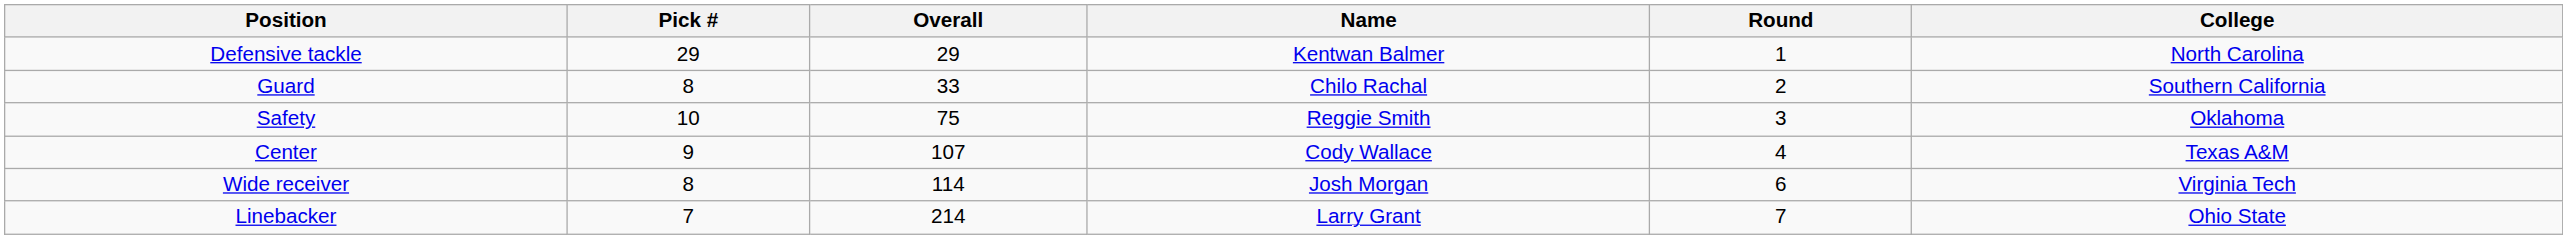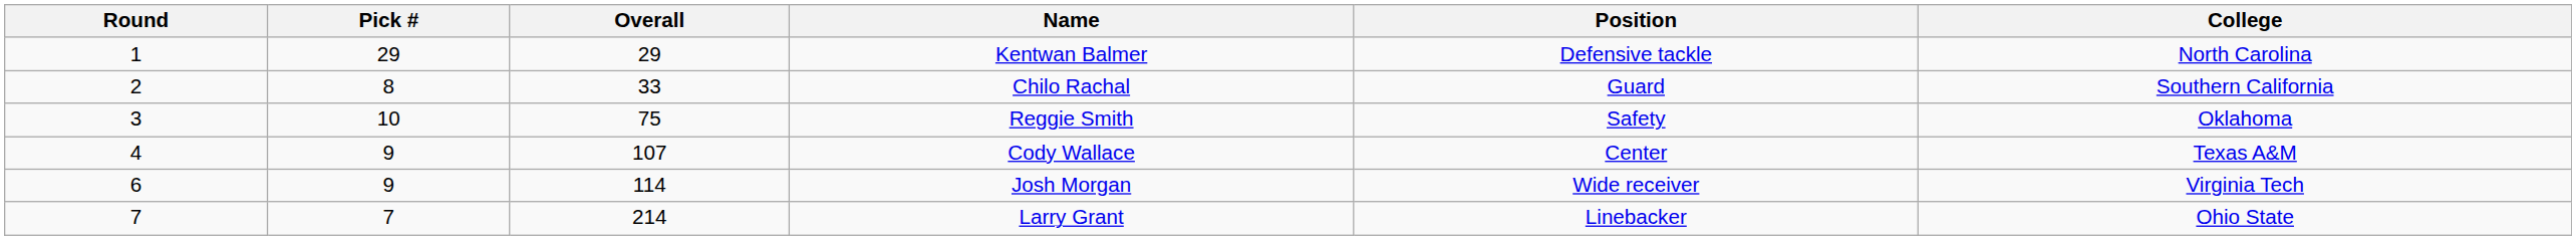 <table class="wikitable sortable sortable" style="width: 100%; text-align:center">
 <tr>
-<th>Position</th>
+<th>Round</th>
 <th>Pick #</th>
 <th>Overall</th>
 <th>Name</th>
-<th>Round</th>
+<th>Position</th>
 <th>College</th>
 </tr>
 <tr>
-<td><a href='#'>Defensive tackle</a></td>
+<td>1</td>
 <td>29</td>
 <td>29</td>
 <td><a href='#'>Kentwan Balmer</a></td>
-<td>1</td>
+<td><a href='#'>Defensive tackle</a></td>
 <td><a href='#'>North Carolina</a></td>
 </tr>
 <tr>
-<td><a href='#'>Guard</a></td>
+<td>2</td>
 <td>8</td>
 <td>33</td>
 <td><a href='#'>Chilo Rachal</a></td>
-<td>2</td>
+<td><a href='#'>Guard</a></td>
 <td><a href='#'>Southern California</a></td>
 </tr>
 <tr>
-<td><a href='#'>Safety</a></td>
+<td>3</td>
 <td>10</td>
 <td>75</td>
 <td><a href='#'>Reggie Smith</a></td>
-<td>3</td>
+<td><a href='#'>Safety</a></td>
 <td><a href='#'>Oklahoma</a></td>
 </tr>
 <tr>
-<td><a href='#'>Center</a></td>
+<td>4</td>
 <td>9</td>
 <td>107</td>
 <td><a href='#'>Cody Wallace</a></td>
-<td>4</td>
+<td><a href='#'>Center</a></td>
 <td><a href='#'>Texas A&M</a></td>
 </tr>
 <tr>
-<td><a href='#'>Wide receiver</a></td>
-<td>8</td>
+<td>6</td>
+<td>9</td>
 <td>114</td>
 <td><a href='#'>Josh Morgan</a></td>
-<td>6</td>
+<td><a href='#'>Wide receiver</a></td>
 <td><a href='#'>Virginia Tech</a></td>
 </tr>
 <tr>
-<td><a href='#'>Linebacker</a></td>
+<td>7</td>
 <td>7</td>
 <td>214</td>
 <td><a href='#'>Larry Grant</a></td>
-<td>7</td>
+<td><a href='#'>Linebacker</a></td>
 <td><a href='#'>Ohio State</a></td>
 </tr>
 </table>
